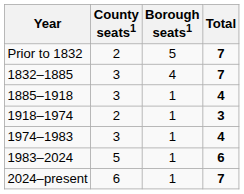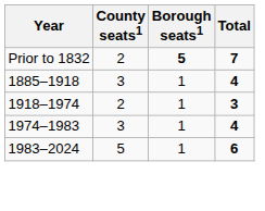 <table class="wikitable">
 <tr>
 <th>Year</th>
 <th>County<br>seats<strong><sup>1</sup></strong></th>
 <th>Borough<br>seats<sup>1</sup></th>
 <th>Total</th>
 </tr>
 <tr>
 <td>Prior to 1832</td>
 <td align="center">2</td>
-<td align="center">5</td>
-<td align="center"><strong>7</strong></td>
-</tr>
-<tr>
-<td>1832–1885</td>
-<td align="center">3</td>
-<td align="center">4</td>
+<td align="center"><strong>5</strong></td>
 <td align="center"><strong>7</strong></td>
 </tr>
 <tr>
 <td>1885–1918</td>
 <td align="center">3</td>
 <td align="center">1</td>
 <td align="center"><strong>4</strong></td>
 </tr>
 <tr>
 <td>1918–1974</td>
 <td align="center">2</td>
 <td align="center">1</td>
 <td align="center"><strong>3</strong></td>
 </tr>
 <tr>
 <td>1974–1983</td>
 <td align="center">3</td>
 <td align="center">1</td>
 <td align="center"><strong>4</strong></td>
 </tr>
 <tr>
 <td>1983–2024</td>
 <td align="center">5</td>
 <td align="center">1</td>
 <td align="center"><strong>6</strong></td>
 </tr>
-<tr>
-<td>2024–present</td>
-<td align="center">6</td>
-<td align="center">1</td>
-<td align="center"><strong>7</strong></td>
-</tr>
 </table>
